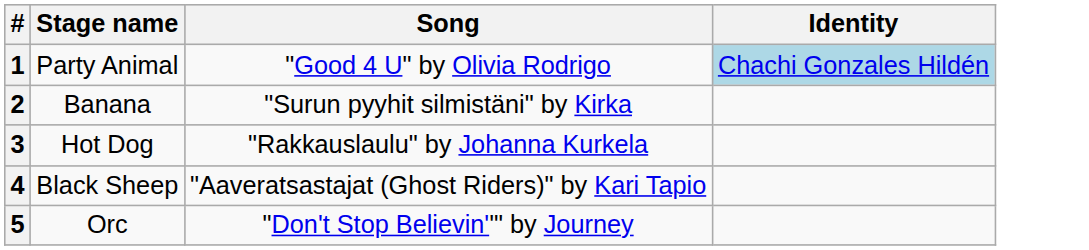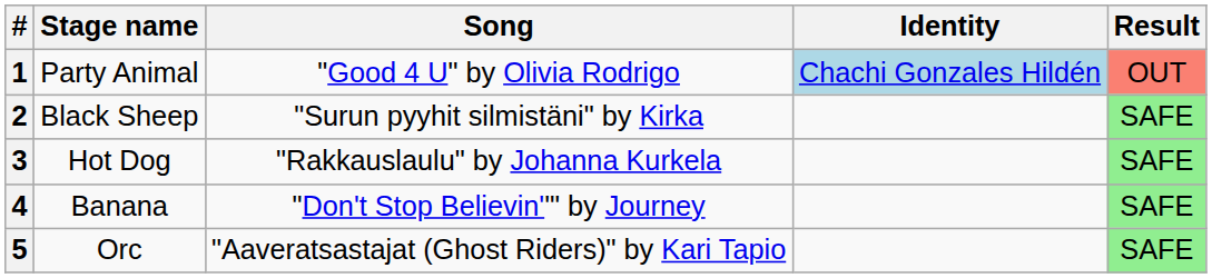 <table class="wikitable plainrowheaders" style="text-align: center;">
 <tr>
 <th>#</th>
 <th>Stage name</th>
 <th>Song</th>
 <th>Identity</th>
+<th>Result</th>
 </tr>
 <tr>
 <th>1</th>
 <td>Party Animal</td>
 <td>"<a href='#'>Good 4 U</a>" by <a href='#'>Olivia Rodrigo</a></td>
 <td style="background: lightblue;"><a href='#'>Chachi Gonzales Hildén</a></td>
+<td bgcolor="salmon">OUT</td>
 </tr>
 <tr>
 <th>2</th>
-<td>Banana</td>
+<td>Black Sheep</td>
 <td>"Surun pyyhit silmistäni" by <a href='#'>Kirka</a></td>
 <td></td>
+<td bgcolor="lightgreen">SAFE</td>
 </tr>
 <tr>
 <th>3</th>
 <td>Hot Dog</td>
 <td>"Rakkauslaulu" by <a href='#'>Johanna Kurkela</a></td>
 <td></td>
+<td bgcolor="lightgreen">SAFE</td>
 </tr>
 <tr>
 <th>4</th>
-<td>Black Sheep</td>
-<td>"Aaveratsastajat (Ghost Riders)" by <a href='#'>Kari Tapio</a></td>
+<td>Banana</td>
+<td>"<a href='#'>Don't Stop Believin'</a>'" by <a href='#'>Journey</a></td>
 <td></td>
+<td bgcolor="lightgreen">SAFE</td>
 </tr>
 <tr>
 <th>5</th>
 <td>Orc</td>
-<td>"<a href='#'>Don't Stop Believin'</a>'" by <a href='#'>Journey</a></td>
+<td>"Aaveratsastajat (Ghost Riders)" by <a href='#'>Kari Tapio</a></td>
 <td></td>
+<td bgcolor="lightgreen">SAFE</td>
 </tr>
 </table>
